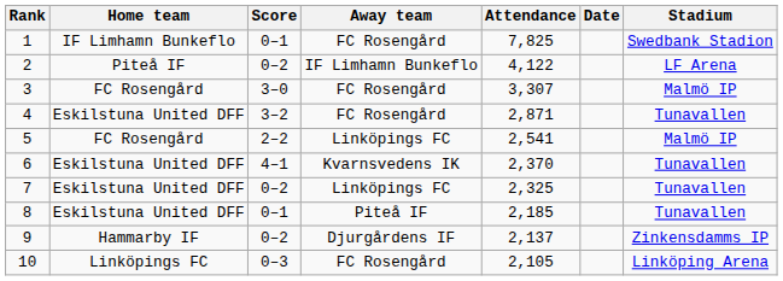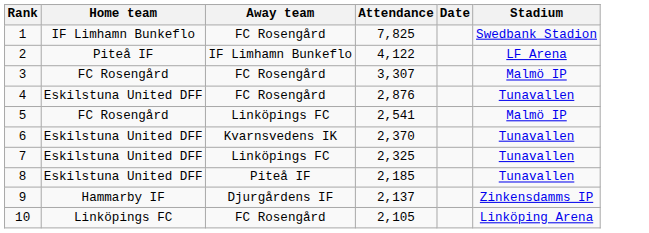 <table class="wikitable sortable" style="font-size: 95%;text-align: center;">
 <tr>
 <th>Rank</th>
 <th>Home team</th>
-<th>Score</th>
 <th>Away team</th>
 <th>Attendance</th>
 <th>Date</th>
 <th>Stadium</th>
 </tr>
 <tr>
 <td>1</td>
 <td>IF Limhamn Bunkeflo</td>
-<td>0–1</td>
 <td>FC Rosengård</td>
 <td>7,825</td>
 <td></td>
 <td><a href='#'>Swedbank Stadion</a></td>
 </tr>
 <tr>
 <td>2</td>
 <td>Piteå IF</td>
-<td>0–2</td>
 <td>IF Limhamn Bunkeflo</td>
 <td>4,122</td>
 <td></td>
 <td><a href='#'>LF Arena</a></td>
 </tr>
 <tr>
 <td>3</td>
 <td>FC Rosengård</td>
-<td>3–0</td>
 <td>FC Rosengård</td>
 <td>3,307</td>
 <td></td>
 <td><a href='#'>Malmö IP</a></td>
 </tr>
 <tr>
 <td>4</td>
 <td>Eskilstuna United DFF</td>
-<td>3–2</td>
 <td>FC Rosengård</td>
-<td>2,871</td>
+<td>2,876</td>
 <td></td>
 <td><a href='#'>Tunavallen</a></td>
 </tr>
 <tr>
 <td>5</td>
 <td>FC Rosengård</td>
-<td>2–2</td>
 <td>Linköpings FC</td>
 <td>2,541</td>
 <td></td>
 <td><a href='#'>Malmö IP</a></td>
 </tr>
 <tr>
 <td>6</td>
 <td>Eskilstuna United DFF</td>
-<td>4–1</td>
 <td>Kvarnsvedens IK</td>
 <td>2,370</td>
 <td></td>
 <td><a href='#'>Tunavallen</a></td>
 </tr>
 <tr>
 <td>7</td>
 <td>Eskilstuna United DFF</td>
-<td>0–2</td>
 <td>Linköpings FC</td>
 <td>2,325</td>
 <td></td>
 <td><a href='#'>Tunavallen</a></td>
 </tr>
 <tr>
 <td>8</td>
 <td>Eskilstuna United DFF</td>
-<td>0–1</td>
 <td>Piteå IF</td>
 <td>2,185</td>
 <td></td>
 <td><a href='#'>Tunavallen</a></td>
 </tr>
 <tr>
 <td>9</td>
 <td>Hammarby IF</td>
-<td>0–2</td>
 <td>Djurgårdens IF</td>
 <td>2,137</td>
 <td></td>
 <td><a href='#'>Zinkensdamms IP</a></td>
 </tr>
 <tr>
 <td>10</td>
 <td>Linköpings FC</td>
-<td>0–3</td>
 <td>FC Rosengård</td>
 <td>2,105</td>
 <td></td>
 <td><a href='#'>Linköping Arena</a></td>
 </tr>
 </table>
